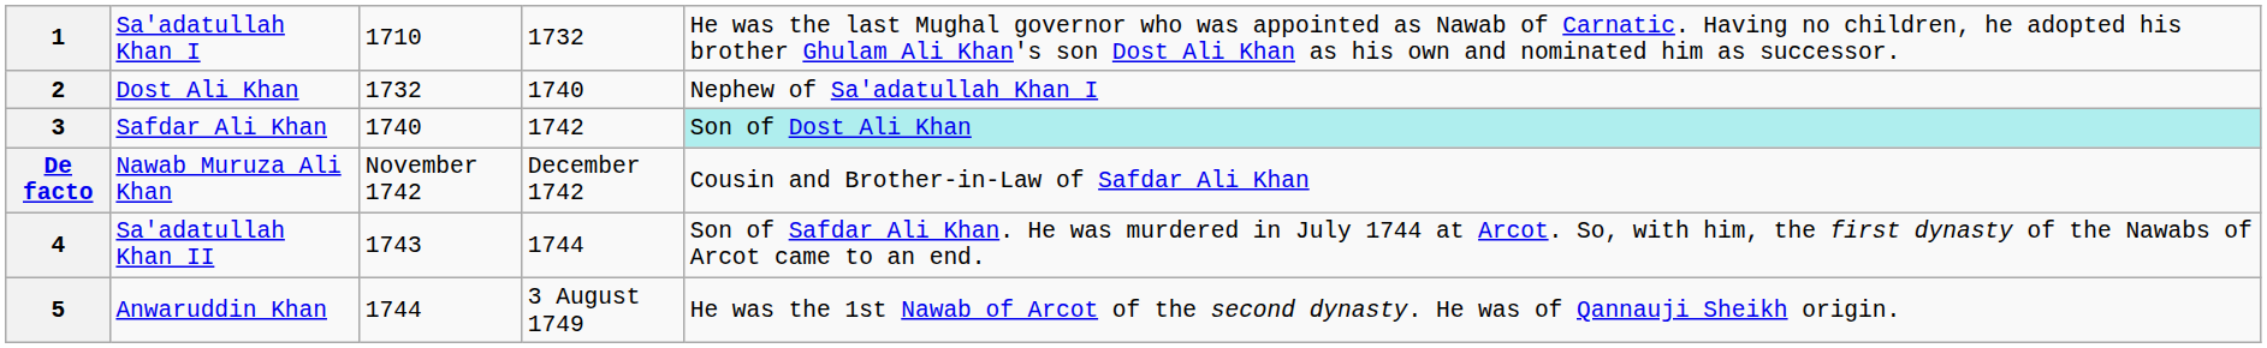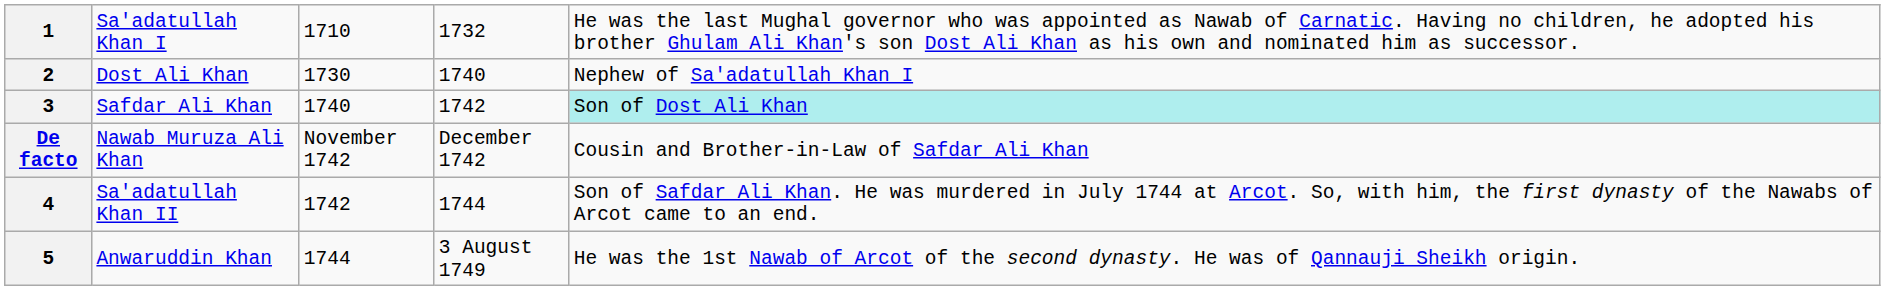 <table class="wikitable">
 <tr>
 <th>1</th>
 <td><a href='#'>Sa'adatullah Khan I</a></td>
 <td>1710</td>
 <td>1732</td>
 <td>He was the last Mughal governor who was appointed as Nawab of <a href='#'>Carnatic</a>. Having no children, he adopted his brother <a href='#'>Ghulam Ali Khan</a>'s son <a href='#'>Dost Ali Khan</a> as his own and nominated him as successor.</td>
 </tr>
 <tr>
 <th>2</th>
 <td><a href='#'>Dost Ali Khan</a></td>
-<td>1732</td>
+<td>1730</td>
 <td>1740</td>
 <td>Nephew of <a href='#'>Sa'adatullah Khan I</a></td>
 </tr>
 <tr>
 <th>3</th>
 <td><a href='#'>Safdar Ali Khan</a></td>
 <td>1740</td>
 <td>1742</td>
 <td style="background: paleturquoise;">Son of <a href='#'>Dost Ali Khan</a></td>
 </tr>
 <tr>
 <th><a href='#'>De facto</a></th>
 <td><a href='#'>Nawab Muruza Ali Khan</a></td>
 <td>November 1742</td>
 <td>December 1742</td>
 <td>Cousin and Brother-in-Law of <a href='#'>Safdar Ali Khan</a></td>
 </tr>
 <tr>
 <th>4</th>
 <td><a href='#'>Sa'adatullah Khan II</a></td>
-<td>1743</td>
+<td>1742</td>
 <td>1744</td>
 <td>Son of <a href='#'>Safdar Ali Khan</a>. He was murdered in July 1744 at <a href='#'>Arcot</a>. So, with him, the <em>first dynasty</em> of the Nawabs of Arcot came to an end.</td>
 </tr>
 <tr>
 <th>5</th>
 <td><a href='#'>Anwaruddin Khan</a></td>
 <td>1744</td>
 <td>3 August 1749</td>
 <td>He was the 1st <a href='#'>Nawab of Arcot</a> of the <em>second dynasty</em>. He was of <a href='#'>Qannauji Sheikh</a> origin.</td>
 </tr>
 </table>
